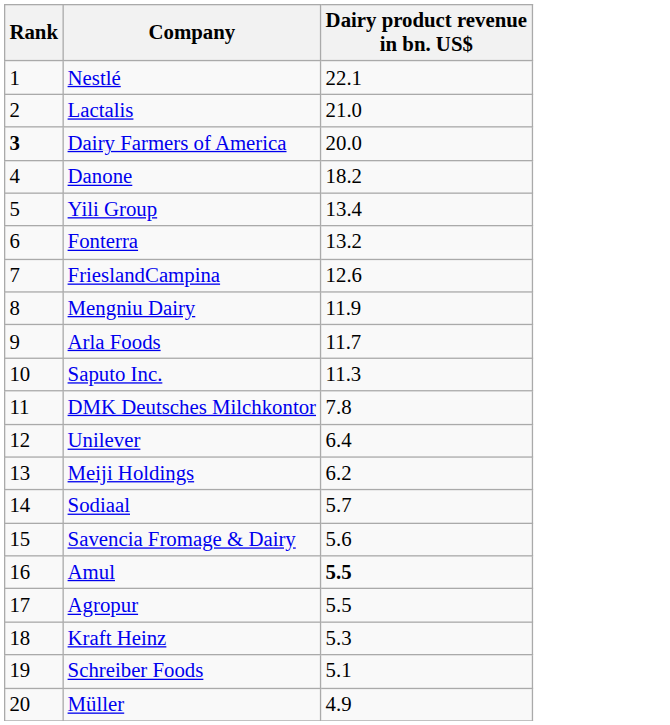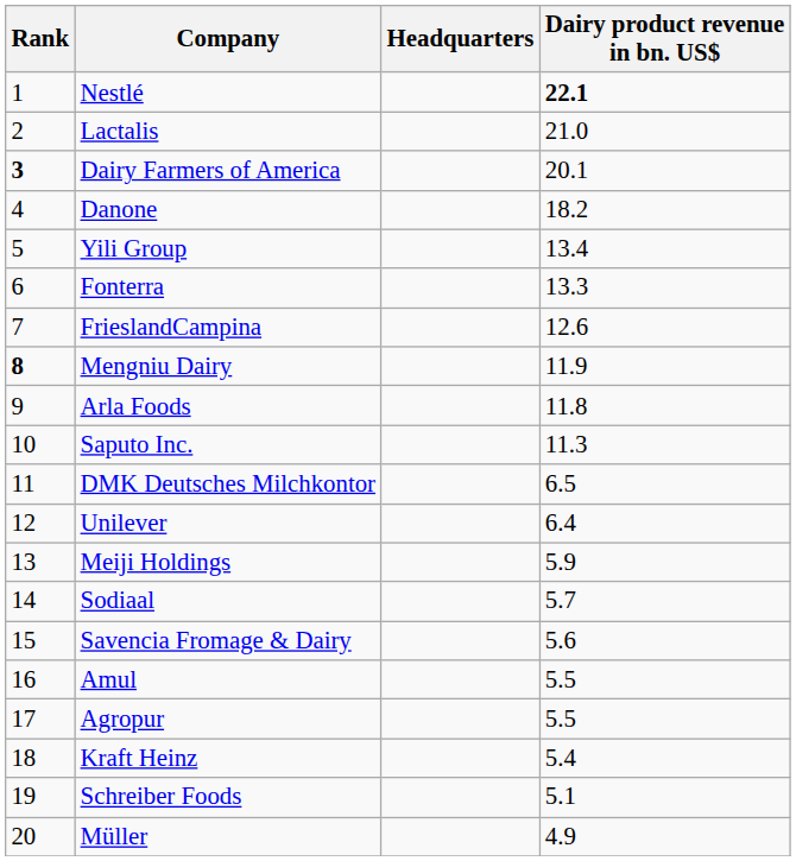 <table class="wikitable">
 <tr>
 <th>Rank</th>
 <th>Company</th>
+<th>Headquarters</th>
 <th>Dairy product revenue <br>in bn. US$</th>
 </tr>
 <tr>
 <td>1</td>
 <td><a href='#'>Nestlé</a></td>
-<td>22.1</td>
+<td></td>
+<td><strong>22.1</strong></td>
 </tr>
 <tr>
 <td>2</td>
 <td><a href='#'>Lactalis</a></td>
+<td></td>
 <td>21.0</td>
 </tr>
 <tr>
 <td><strong>3</strong></td>
 <td><a href='#'>Dairy Farmers of America</a></td>
-<td>20.0</td>
+<td></td>
+<td>20.1</td>
 </tr>
 <tr>
 <td>4</td>
 <td><a href='#'>Danone</a></td>
+<td></td>
 <td>18.2</td>
 </tr>
 <tr>
 <td>5</td>
 <td><a href='#'>Yili Group</a></td>
+<td></td>
 <td>13.4</td>
 </tr>
 <tr>
 <td>6</td>
 <td><a href='#'>Fonterra</a></td>
-<td>13.2</td>
+<td></td>
+<td>13.3</td>
 </tr>
 <tr>
 <td>7</td>
 <td><a href='#'>FrieslandCampina</a></td>
+<td></td>
 <td>12.6</td>
 </tr>
 <tr>
-<td>8</td>
+<td><strong>8</strong></td>
 <td><a href='#'>Mengniu Dairy</a></td>
+<td></td>
 <td>11.9</td>
 </tr>
 <tr>
 <td>9</td>
 <td><a href='#'>Arla Foods</a></td>
-<td>11.7</td>
+<td></td>
+<td>11.8</td>
 </tr>
 <tr>
 <td>10</td>
 <td><a href='#'>Saputo Inc.</a></td>
+<td></td>
 <td>11.3</td>
 </tr>
 <tr>
 <td>11</td>
 <td><a href='#'>DMK Deutsches Milchkontor</a></td>
-<td>7.8</td>
+<td></td>
+<td>6.5</td>
 </tr>
 <tr>
 <td>12</td>
 <td><a href='#'>Unilever</a></td>
+<td></td>
 <td>6.4</td>
 </tr>
 <tr>
 <td>13</td>
 <td><a href='#'>Meiji Holdings</a></td>
-<td>6.2</td>
+<td></td>
+<td>5.9</td>
 </tr>
 <tr>
 <td>14</td>
 <td><a href='#'>Sodiaal</a></td>
+<td></td>
 <td>5.7</td>
 </tr>
 <tr>
 <td>15</td>
 <td><a href='#'>Savencia Fromage & Dairy</a></td>
+<td></td>
 <td>5.6</td>
 </tr>
 <tr>
 <td>16</td>
 <td><a href='#'>Amul</a></td>
-<td><strong>5.5</strong></td>
+<td></td>
+<td>5.5</td>
 </tr>
 <tr>
 <td>17</td>
 <td><a href='#'>Agropur</a></td>
+<td></td>
 <td>5.5</td>
 </tr>
 <tr>
 <td>18</td>
 <td><a href='#'>Kraft Heinz</a></td>
-<td>5.3</td>
+<td></td>
+<td>5.4</td>
 </tr>
 <tr>
 <td>19</td>
 <td><a href='#'>Schreiber Foods</a></td>
+<td></td>
 <td>5.1</td>
 </tr>
 <tr>
 <td>20</td>
 <td><a href='#'>Müller</a></td>
+<td></td>
 <td>4.9</td>
 </tr>
 </table>
